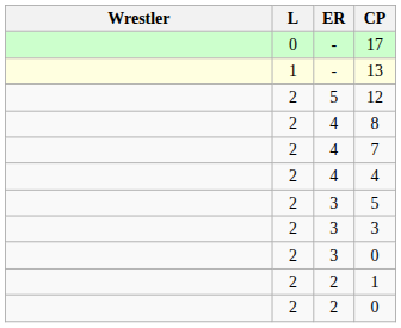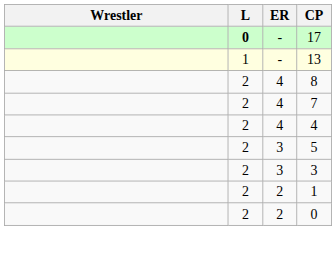 <table class="wikitable" style="text-align: center;" |>
 <tr>
 <th width="250">Wrestler</th>
 <th width="32">L</th>
 <th width="32">ER</th>
 <th width="32">CP</th>
 </tr>
 <tr bgcolor="ccffcc">
 <td style="text-align:left;"></td>
-<td>0</td>
+<td><strong>0</strong></td>
 <td>-</td>
 <td>17</td>
 </tr>
 <tr bgcolor="lightyellow">
 <td style="text-align:left;"></td>
 <td>1</td>
 <td>-</td>
 <td>13</td>
-</tr>
-<tr>
-<td style="text-align:left;"></td>
-<td>2</td>
-<td>5</td>
-<td>12</td>
 </tr>
 <tr>
 <td style="text-align:left;"></td>
 <td>2</td>
 <td>4</td>
 <td>8</td>
 </tr>
 <tr>
 <td style="text-align:left;"></td>
 <td>2</td>
 <td>4</td>
 <td>7</td>
 </tr>
 <tr>
 <td style="text-align:left;"></td>
 <td>2</td>
 <td>4</td>
 <td>4</td>
 </tr>
 <tr>
 <td style="text-align:left;"></td>
 <td>2</td>
 <td>3</td>
 <td>5</td>
 </tr>
 <tr>
 <td style="text-align:left;"></td>
 <td>2</td>
 <td>3</td>
 <td>3</td>
 </tr>
 <tr>
 <td style="text-align:left;"></td>
 <td>2</td>
-<td>3</td>
-<td>0</td>
-</tr>
-<tr>
-<td style="text-align:left;"></td>
-<td>2</td>
 <td>2</td>
 <td>1</td>
 </tr>
 <tr>
 <td style="text-align:left;"></td>
 <td>2</td>
 <td>2</td>
 <td>0</td>
 </tr>
 </table>
